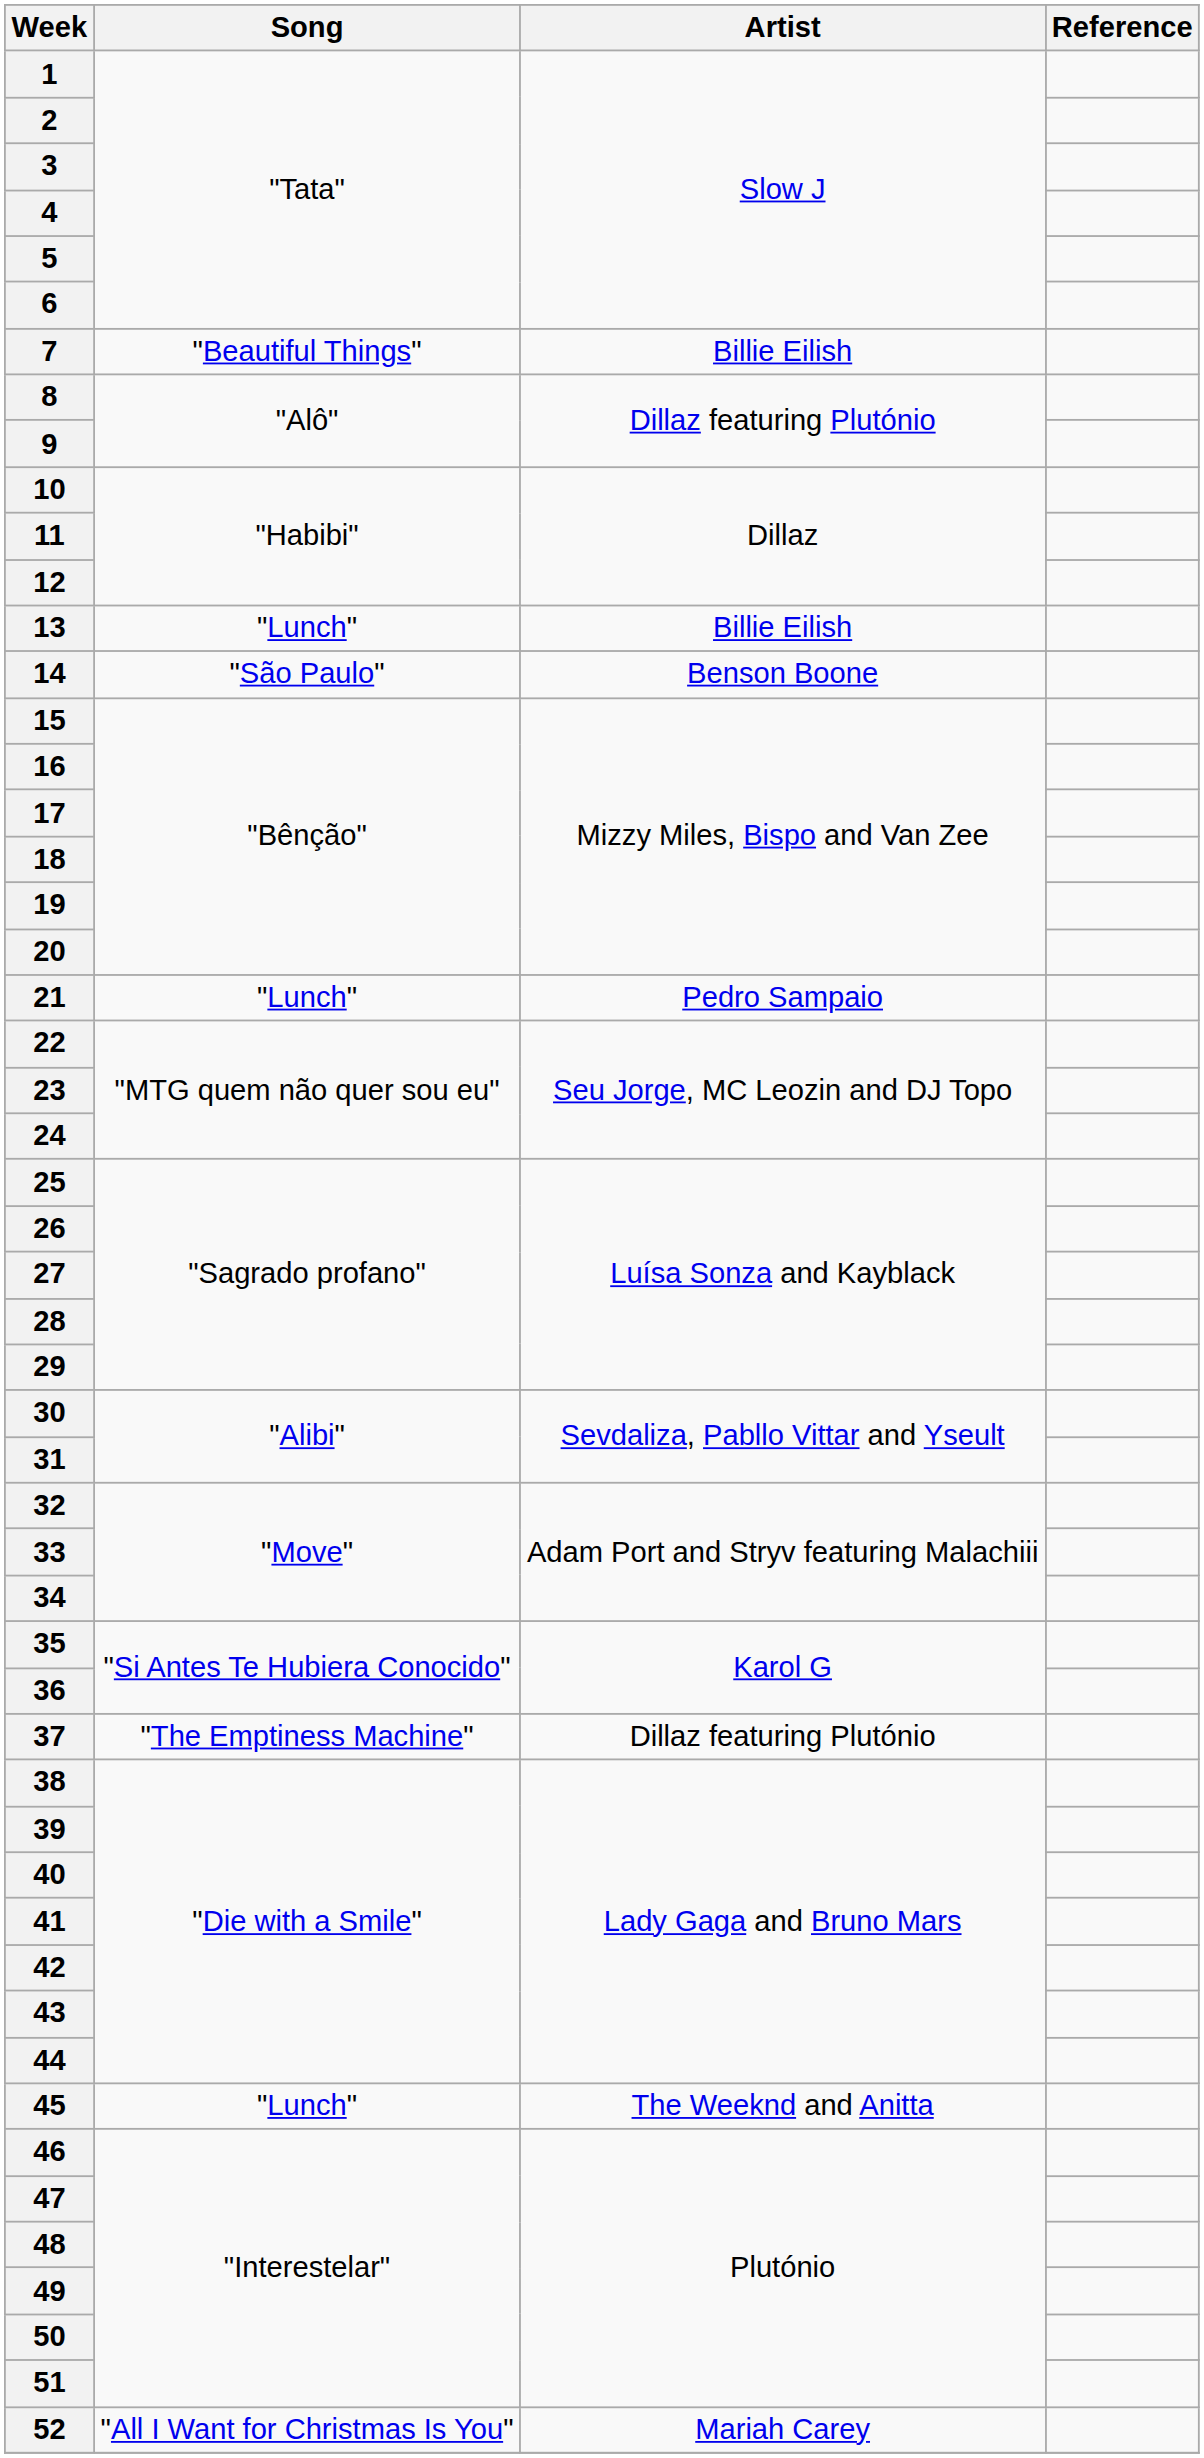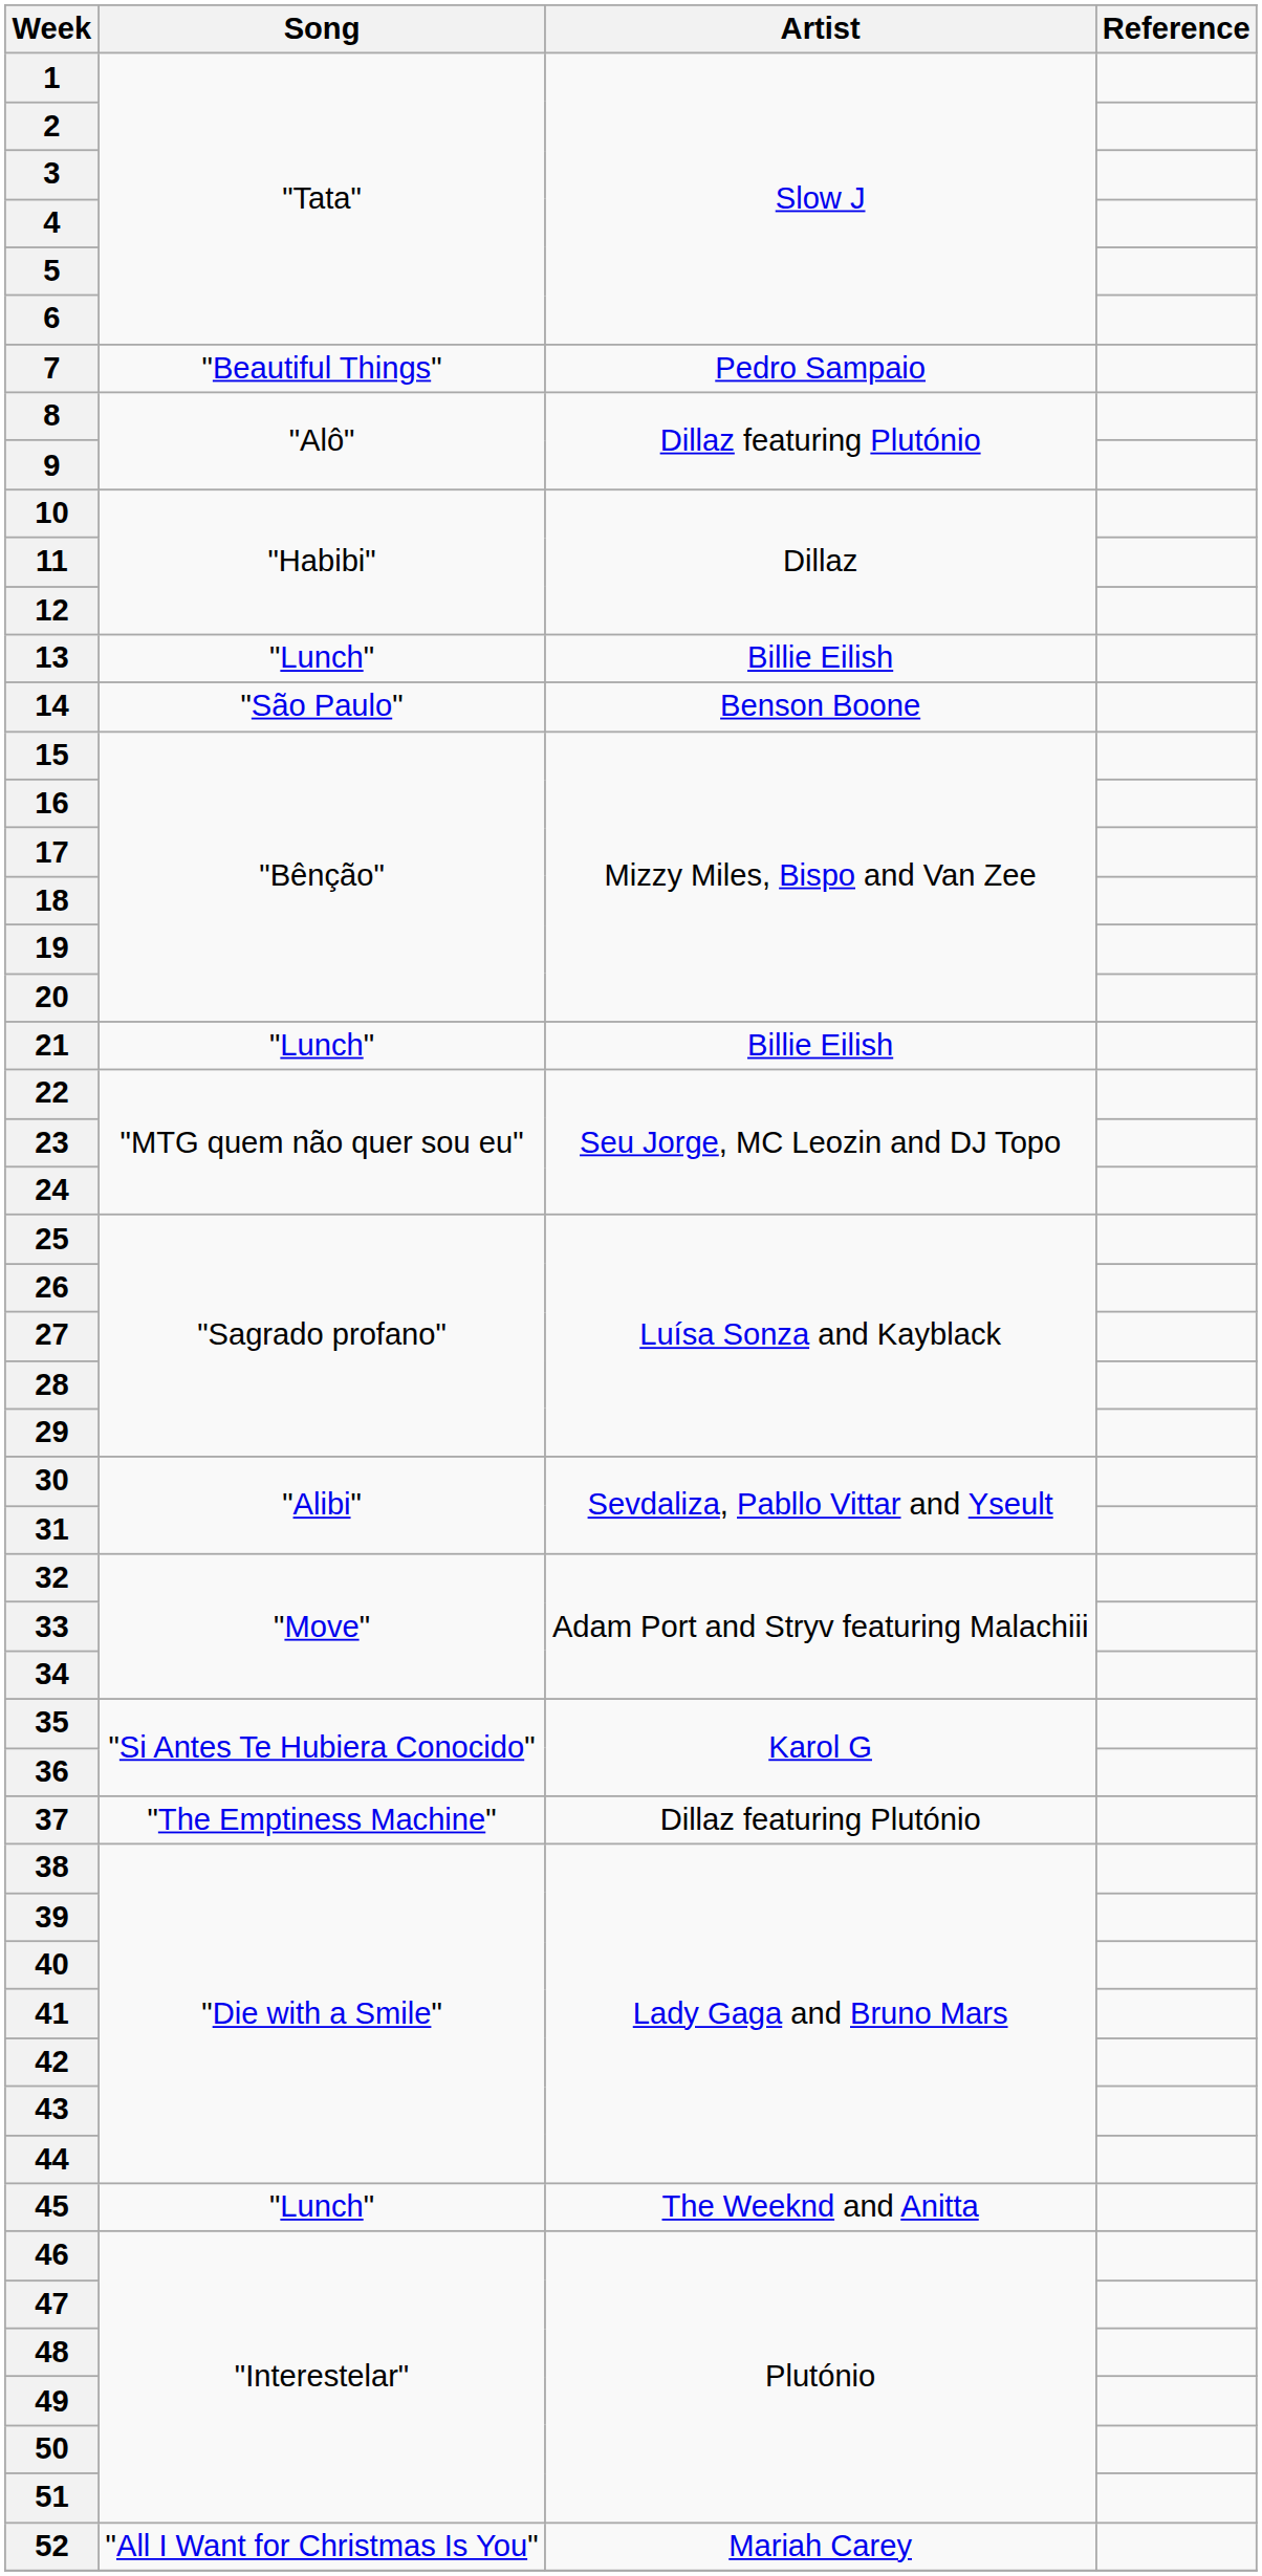 <table class="wikitable plainrowheaders" style="text-align:center">
 <tr>
 <th scope="col">Week</th>
 <th scope="col">Song</th>
 <th scope="col">Artist</th>
 <th scope="col">Reference</th>
 </tr>
 <tr>
 <th scope="row" style="text-align:center">1</th>
 <td rowspan="6">"Tata"</td>
 <td rowspan="6"><a href='#'>Slow J</a></td>
 <td></td>
 </tr>
 <tr>
 <th scope="row" style="text-align:center">2</th>
 <td></td>
 </tr>
 <tr>
 <th scope="row" style="text-align:center">3</th>
 <td></td>
 </tr>
 <tr>
 <th scope="row" style="text-align:center">4</th>
 <td></td>
 </tr>
 <tr>
 <th scope="row" style="text-align:center">5</th>
 <td></td>
 </tr>
 <tr>
 <th scope="row" style="text-align:center">6</th>
 <td></td>
 </tr>
 <tr>
 <th scope="row" style="text-align:center">7</th>
 <td>"<a href='#'>Beautiful Things</a>"</td>
-<td><a href='#'>Billie Eilish</a></td>
+<td><a href='#'>Pedro Sampaio</a></td>
 <td></td>
 </tr>
 <tr>
 <th scope="row" style="text-align:center">8</th>
 <td rowspan="2">"Alô"</td>
 <td rowspan="2"><a href='#'>Dillaz</a> featuring <a href='#'>Plutónio</a></td>
 <td></td>
 </tr>
 <tr>
 <th scope="row" style="text-align:center">9</th>
 <td></td>
 </tr>
 <tr>
 <th scope="row" style="text-align:center">10</th>
 <td rowspan="3">"Habibi"</td>
 <td rowspan="3">Dillaz</td>
 <td></td>
 </tr>
 <tr>
 <th scope="row" style="text-align:center">11</th>
 <td></td>
 </tr>
 <tr>
 <th scope="row" style="text-align:center">12</th>
 <td></td>
 </tr>
 <tr>
 <th scope="row" style="text-align:center">13</th>
 <td>"<a href='#'>Lunch</a>"</td>
 <td><a href='#'>Billie Eilish</a></td>
 <td></td>
 </tr>
 <tr>
 <th scope="row" style="text-align:center">14</th>
 <td>"<a href='#'>São Paulo</a>"</td>
 <td><a href='#'>Benson Boone</a></td>
 <td></td>
 </tr>
 <tr>
 <th scope="row" style="text-align:center">15</th>
 <td rowspan="6">"Bênção"</td>
 <td rowspan="6">Mizzy Miles, <a href='#'>Bispo</a> and Van Zee</td>
 <td></td>
 </tr>
 <tr>
 <th scope="row" style="text-align:center">16</th>
 <td></td>
 </tr>
 <tr>
 <th scope="row" style="text-align:center">17</th>
 <td></td>
 </tr>
 <tr>
 <th scope="row" style="text-align:center">18</th>
 <td></td>
 </tr>
 <tr>
 <th scope="row" style="text-align:center">19</th>
 <td></td>
 </tr>
 <tr>
 <th scope="row" style="text-align:center">20</th>
 <td></td>
 </tr>
 <tr>
 <th scope="row" style="text-align:center">21</th>
 <td>"<a href='#'>Lunch</a>"</td>
-<td><a href='#'>Pedro Sampaio</a></td>
+<td><a href='#'>Billie Eilish</a></td>
 <td></td>
 </tr>
 <tr>
 <th scope="row" style="text-align:center">22</th>
 <td rowspan="3">"MTG quem não quer sou eu"</td>
 <td rowspan="3"><a href='#'>Seu Jorge</a>, MC Leozin and DJ Topo</td>
 <td></td>
 </tr>
 <tr>
 <th scope="row" style="text-align:center">23</th>
 <td></td>
 </tr>
 <tr>
 <th scope="row" style="text-align:center">24</th>
 <td></td>
 </tr>
 <tr>
 <th scope="row" style="text-align:center">25</th>
 <td rowspan="5">"Sagrado profano"</td>
 <td rowspan="5"><a href='#'>Luísa Sonza</a> and Kayblack</td>
 <td></td>
 </tr>
 <tr>
 <th scope="row" style="text-align:center">26</th>
 <td></td>
 </tr>
 <tr>
 <th scope="row" style="text-align:center">27</th>
 <td></td>
 </tr>
 <tr>
 <th scope="row" style="text-align:center">28</th>
 <td></td>
 </tr>
 <tr>
 <th scope="row" style="text-align:center">29</th>
 <td></td>
 </tr>
 <tr>
 <th scope="row" style="text-align:center">30</th>
 <td rowspan="2">"<a href='#'>Alibi</a>"</td>
 <td rowspan="2"><a href='#'>Sevdaliza</a>, <a href='#'>Pabllo Vittar</a> and <a href='#'>Yseult</a></td>
 <td></td>
 </tr>
 <tr>
 <th scope="row" style="text-align:center">31</th>
 <td></td>
 </tr>
 <tr>
 <th scope="row" style="text-align:center">32</th>
 <td rowspan="3">"<a href='#'>Move</a>"</td>
 <td rowspan="3">Adam Port and Stryv featuring Malachiii</td>
 <td></td>
 </tr>
 <tr>
 <th scope="row" style="text-align:center">33</th>
 <td></td>
 </tr>
 <tr>
 <th scope="row" style="text-align:center">34</th>
 <td></td>
 </tr>
 <tr>
 <th scope="row" style="text-align:center">35</th>
 <td rowspan="2">"<a href='#'>Si Antes Te Hubiera Conocido</a>"</td>
 <td rowspan="2"><a href='#'>Karol G</a></td>
 <td></td>
 </tr>
 <tr>
 <th scope="row" style="text-align:center">36</th>
 <td></td>
 </tr>
 <tr>
 <th scope="row" style="text-align:center">37</th>
 <td>"<a href='#'>The Emptiness Machine</a>"</td>
 <td>Dillaz featuring Plutónio</td>
 <td></td>
 </tr>
 <tr>
 <th scope="row" style="text-align:center">38</th>
 <td rowspan="7">"<a href='#'>Die with a Smile</a>"</td>
 <td rowspan="7"><a href='#'>Lady Gaga</a> and <a href='#'>Bruno Mars</a></td>
 <td></td>
 </tr>
 <tr>
 <th scope="row" style="text-align:center">39</th>
 <td></td>
 </tr>
 <tr>
 <th scope="row" style="text-align:center">40</th>
 <td></td>
 </tr>
 <tr>
 <th scope="row" style="text-align:center">41</th>
 <td></td>
 </tr>
 <tr>
 <th scope="row" style="text-align:center">42</th>
 <td></td>
 </tr>
 <tr>
 <th scope="row" style="text-align:center">43</th>
 <td></td>
 </tr>
 <tr>
 <th scope="row" style="text-align:center">44</th>
 <td></td>
 </tr>
 <tr>
 <th scope="row" style="text-align:center">45</th>
 <td>"<a href='#'>Lunch</a>"</td>
 <td><a href='#'>The Weeknd</a> and <a href='#'>Anitta</a></td>
 <td></td>
 </tr>
 <tr>
 <th scope="row" style="text-align:center">46</th>
 <td rowspan="6">"Interestelar"</td>
 <td rowspan="6">Plutónio</td>
 <td></td>
 </tr>
 <tr>
 <th scope="row" style="text-align:center">47</th>
 <td></td>
 </tr>
 <tr>
 <th scope="row" style="text-align:center">48</th>
 <td></td>
 </tr>
 <tr>
 <th scope="row" style="text-align:center">49</th>
 <td></td>
 </tr>
 <tr>
 <th scope="row" style="text-align:center">50</th>
 <td></td>
 </tr>
 <tr>
 <th scope="row" style="text-align:center">51</th>
 <td></td>
 </tr>
 <tr>
 <th scope="row" style="text-align:center">52</th>
 <td>"<a href='#'>All I Want for Christmas Is You</a>"</td>
 <td><a href='#'>Mariah Carey</a></td>
 <td></td>
 </tr>
 <tr>
 </tr>
 </table>
